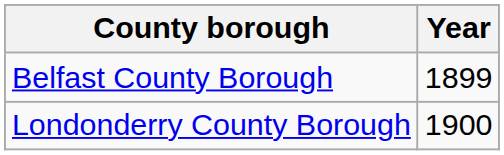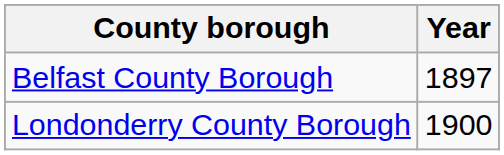 <table class="wikitable">
 <tr>
 <th>County borough</th>
 <th>Year</th>
 </tr>
 <tr>
 <td><a href='#'>Belfast County Borough</a></td>
-<td>1899</td>
+<td>1897</td>
 </tr>
 <tr>
 <td><a href='#'>Londonderry County Borough</a></td>
 <td>1900</td>
 </tr>
 </table>
